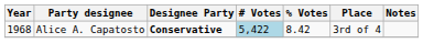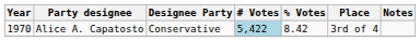 <table class=wikitable>
 <tr bgcolor=lightgrey>
 <th>Year</th>
 <th>Party designee</th>
 <th>Designee Party</th>
 <th># Votes</th>
 <th>% Votes</th>
 <th>Place</th>
 <th>Notes</th>
 </tr>
 <tr>
-<td>1968</td>
+<td>1970</td>
 <td>Alice A. Capatosto</td>
-<td><strong>Conservative</strong></td>
+<td>Conservative</td>
 <td style="background: lightblue;">5,422</td>
 <td>8.42</td>
 <td>3rd of 4</td>
 <td></td>
 </tr>
 <tr>
 </tr>
 </table>
